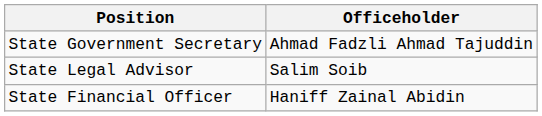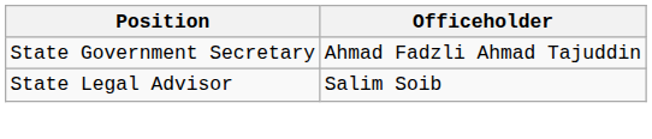 <table class="wikitable">
 <tr>
 <th>Position</th>
 <th>Officeholder</th>
 </tr>
 <tr>
 <td>State Government Secretary</td>
 <td>Ahmad Fadzli Ahmad Tajuddin</td>
 </tr>
 <tr>
 <td>State Legal Advisor</td>
 <td>Salim Soib</td>
 </tr>
-<tr>
-<td>State Financial Officer</td>
-<td>Haniff Zainal Abidin</td>
-</tr>
 </table>
